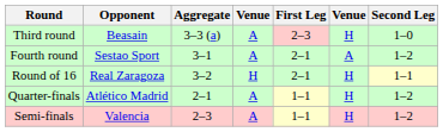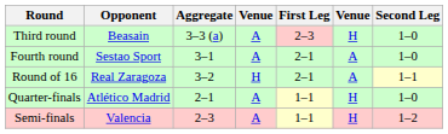 <table class="wikitable" style="font-size:100%; text-align:center">
 <tr>
 <th>Round</th>
 <th>Opponent</th>
 <th>Aggregate</th>
 <th>Venue</th>
 <th>First Leg</th>
 <th>Venue</th>
 <th>Second Leg</th>
 </tr>
 <tr bgcolor= CCFFCC>
 <td>Third round</td>
 <td><a href='#'>Beasain</a></td>
 <td>3–3 (<a href='#'>a</a>)</td>
 <td><a href='#'>A</a></td>
 <td bgcolor="FFCCCC">2–3</td>
 <td><a href='#'>H</a></td>
 <td>1–0</td>
 </tr>
 <tr bgcolor= CCFFCC>
 <td>Fourth round</td>
 <td><a href='#'>Sestao Sport</a></td>
 <td>3–1</td>
 <td><a href='#'>A</a></td>
 <td>2–1</td>
 <td><a href='#'>A</a></td>
-<td>1–2</td>
+<td>1–0</td>
 </tr>
 <tr bgcolor= CCFFCC>
 <td>Round of 16</td>
 <td><a href='#'>Real Zaragoza</a></td>
 <td>3–2</td>
 <td><a href='#'>H</a></td>
 <td>2–1</td>
-<td><a href='#'>H</a></td>
+<td><a href='#'>A</a></td>
 <td bgcolor="FFFFCC">1–1</td>
 </tr>
 <tr bgcolor= CCFFCC>
 <td>Quarter-finals</td>
 <td><a href='#'>Atlético Madrid</a></td>
 <td>2–1</td>
 <td><a href='#'>A</a></td>
 <td bgcolor="FFFFCC">1–1</td>
 <td><a href='#'>H</a></td>
-<td>1–2</td>
+<td>1–0</td>
 </tr>
 <tr bgcolor= FFCCCC>
 <td>Semi-finals</td>
 <td><a href='#'>Valencia</a></td>
 <td>2–3</td>
 <td><a href='#'>A</a></td>
 <td bgcolor="FFFFCC">1–1</td>
 <td><a href='#'>H</a></td>
 <td>1–2</td>
 </tr>
 </table>
